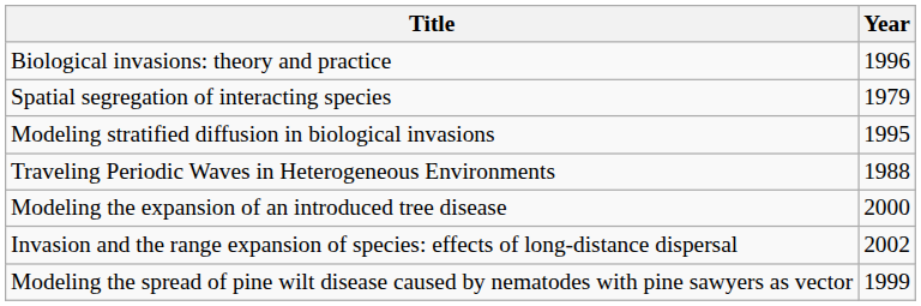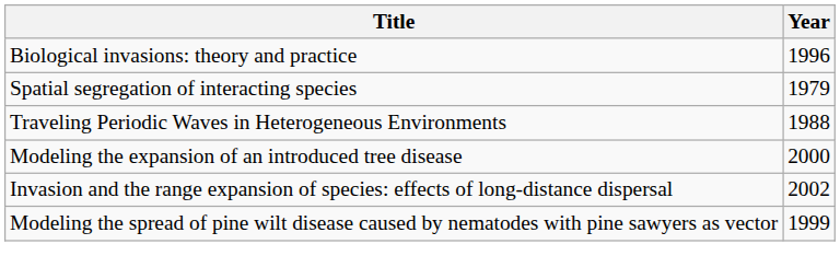 <table class="wikitable">
 <tr>
 <th>Title</th>
 <th>Year</th>
 </tr>
 <tr>
 <td>Biological invasions: theory and practice</td>
 <td>1996</td>
 </tr>
 <tr>
 <td>Spatial segregation of interacting species</td>
 <td>1979</td>
-</tr>
-<tr>
-<td>Modeling stratified diffusion in biological invasions</td>
-<td>1995</td>
 </tr>
 <tr>
 <td>Traveling Periodic Waves in Heterogeneous Environments</td>
 <td>1988</td>
 </tr>
 <tr>
 <td>Modeling the expansion of an introduced tree disease</td>
 <td>2000</td>
 </tr>
 <tr>
 <td>Invasion and the range expansion of species: effects of long-distance dispersal</td>
 <td>2002</td>
 </tr>
 <tr>
 <td>Modeling the spread of pine wilt disease caused by nematodes with pine sawyers as vector</td>
 <td>1999</td>
 </tr>
 </table>
